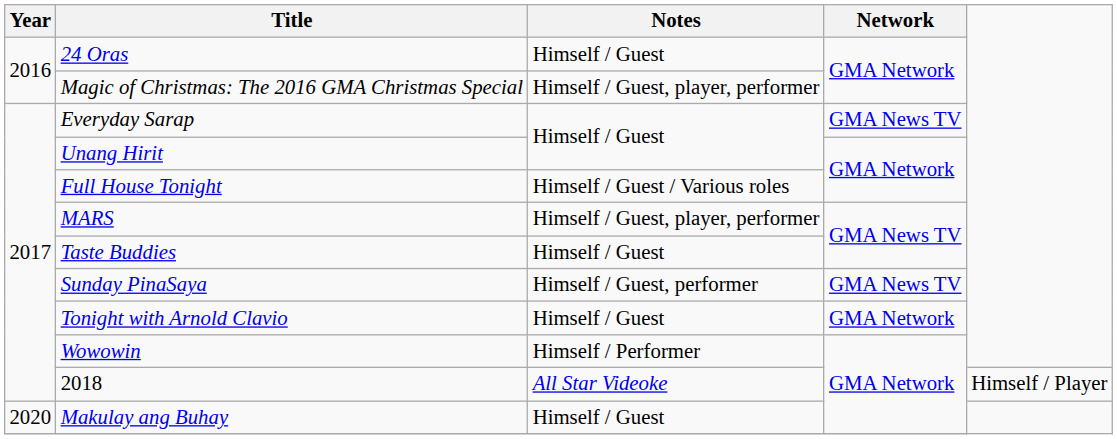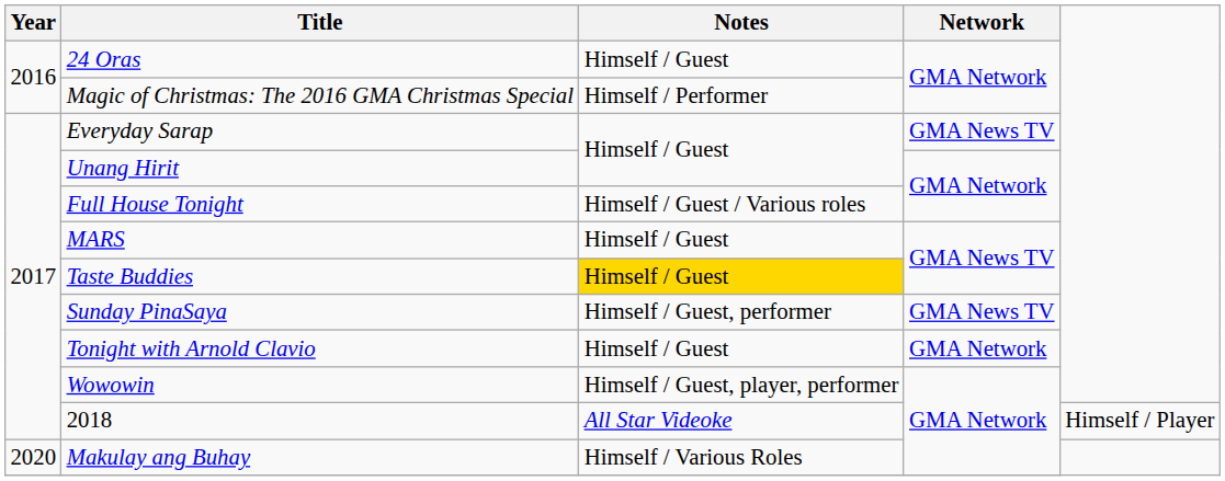 <table class="wikitable plainrowheaders sortable">
 <tr>
 <th scope="col">Year</th>
 <th scope="col">Title</th>
 <th scope="col">Notes</th>
 <th scope="col">Network</th>
 </tr>
 <tr>
 <td rowspan="2">2016</td>
 <td><em><a href='#'>24 Oras</a></em></td>
 <td>Himself / Guest</td>
 <td rowspan="2"><a href='#'>GMA Network</a></td>
 </tr>
 <tr>
 <td><em>Magic of Christmas: The 2016 GMA Christmas Special</em></td>
-<td>Himself / Guest, player, performer</td>
+<td>Himself / Performer</td>
 </tr>
 <tr>
 <td rowspan="9">2017</td>
 <td><em>Everyday Sarap</em></td>
 <td rowspan="2">Himself / Guest</td>
 <td><a href='#'>GMA News TV</a></td>
 </tr>
 <tr>
 <td><em><a href='#'>Unang Hirit</a></em></td>
 <td rowspan="2"><a href='#'>GMA Network</a></td>
 </tr>
 <tr>
 <td><em><a href='#'>Full House Tonight</a></em></td>
 <td>Himself / Guest / Various roles</td>
 </tr>
 <tr>
 <td><em><a href='#'>MARS</a></em></td>
-<td>Himself / Guest, player, performer</td>
+<td>Himself / Guest</td>
 <td rowspan="2"><a href='#'>GMA News TV</a></td>
 </tr>
 <tr>
 <td><em><a href='#'>Taste Buddies</a></em></td>
-<td>Himself / Guest</td>
+<td style="background: gold;">Himself / Guest</td>
 </tr>
 <tr>
 <td><em><a href='#'>Sunday PinaSaya</a></em></td>
 <td>Himself / Guest, performer</td>
 <td><a href='#'>GMA News TV</a></td>
 </tr>
 <tr>
 <td><em><a href='#'>Tonight with Arnold Clavio</a></em></td>
 <td>Himself / Guest</td>
 <td><a href='#'>GMA Network</a></td>
 </tr>
 <tr>
 <td><em><a href='#'>Wowowin</a></em></td>
-<td>Himself / Performer</td>
+<td>Himself / Guest, player, performer</td>
 <td rowspan="3"><a href='#'>GMA Network</a></td>
 </tr>
 <tr>
 <td>2018</td>
 <td><em><a href='#'>All Star Videoke</a></em></td>
 <td>Himself / Player</td>
 </tr>
 <tr>
 <td>2020</td>
 <td><em><a href='#'>Makulay ang Buhay</a></em></td>
-<td>Himself / Guest</td>
+<td>Himself / Various Roles</td>
 </tr>
 <tr>
 </tr>
 </table>
